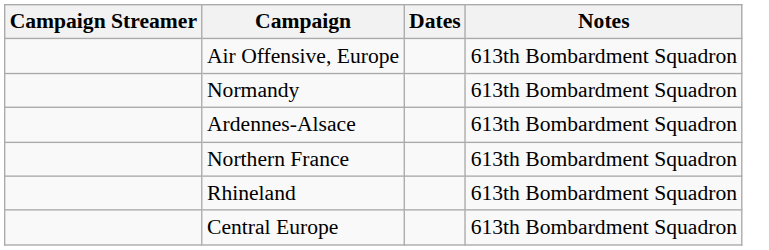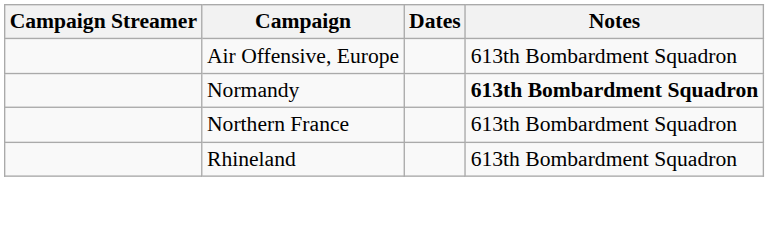 <table class="wikitable">
 <tr style="background:#efefef;">
 <th>Campaign Streamer</th>
 <th>Campaign</th>
 <th>Dates</th>
 <th>Notes</th>
 </tr>
 <tr>
 <td></td>
 <td>Air Offensive, Europe</td>
 <td></td>
 <td>613th Bombardment Squadron</td>
 </tr>
 <tr>
 <td></td>
 <td>Normandy</td>
 <td></td>
-<td>613th Bombardment Squadron</td>
-</tr>
-<tr>
-<td></td>
-<td>Ardennes-Alsace</td>
-<td></td>
-<td>613th Bombardment Squadron</td>
+<td><strong>613th Bombardment Squadron</strong></td>
 </tr>
 <tr>
 <td></td>
 <td>Northern France</td>
 <td></td>
 <td>613th Bombardment Squadron</td>
 </tr>
 <tr>
 <td></td>
 <td>Rhineland</td>
 <td></td>
 <td>613th Bombardment Squadron</td>
 </tr>
-<tr>
-<td></td>
-<td>Central Europe</td>
-<td></td>
-<td>613th Bombardment Squadron</td>
-</tr>
 </table>
